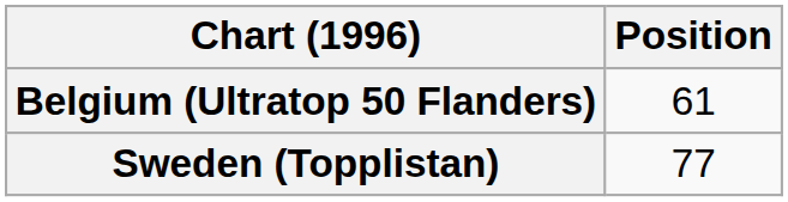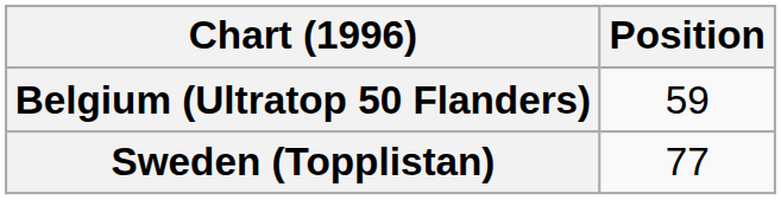 <table class="wikitable sortable plainrowheaders" style="text-align:center">
 <tr>
 <th>Chart (1996)</th>
 <th>Position</th>
 </tr>
 <tr>
 <th scope="row">Belgium (Ultratop 50 Flanders)</th>
-<td>61</td>
+<td>59</td>
 </tr>
 <tr>
 <th scope="row">Sweden (Topplistan)</th>
 <td>77</td>
 </tr>
 </table>
